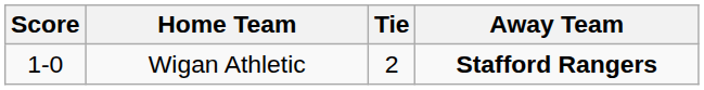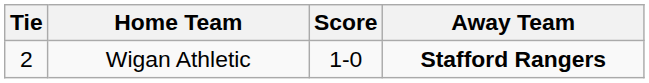 <table class="wikitable" style="text-align:center;">
 <tr>
+<th width=20>Tie</th>
+<th width=175>Home Team</th>
 <th width=20>Score</th>
-<th width=175>Home Team</th>
-<th width=20>Tie</th>
 <th width=175>Away Team</th>
 </tr>
 <tr>
+<td>2</td>
+<td>Wigan Athletic</td>
 <td>1-0</td>
-<td>Wigan Athletic</td>
-<td>2</td>
 <td><strong>Stafford Rangers</strong></td>
 </tr>
 </table>
